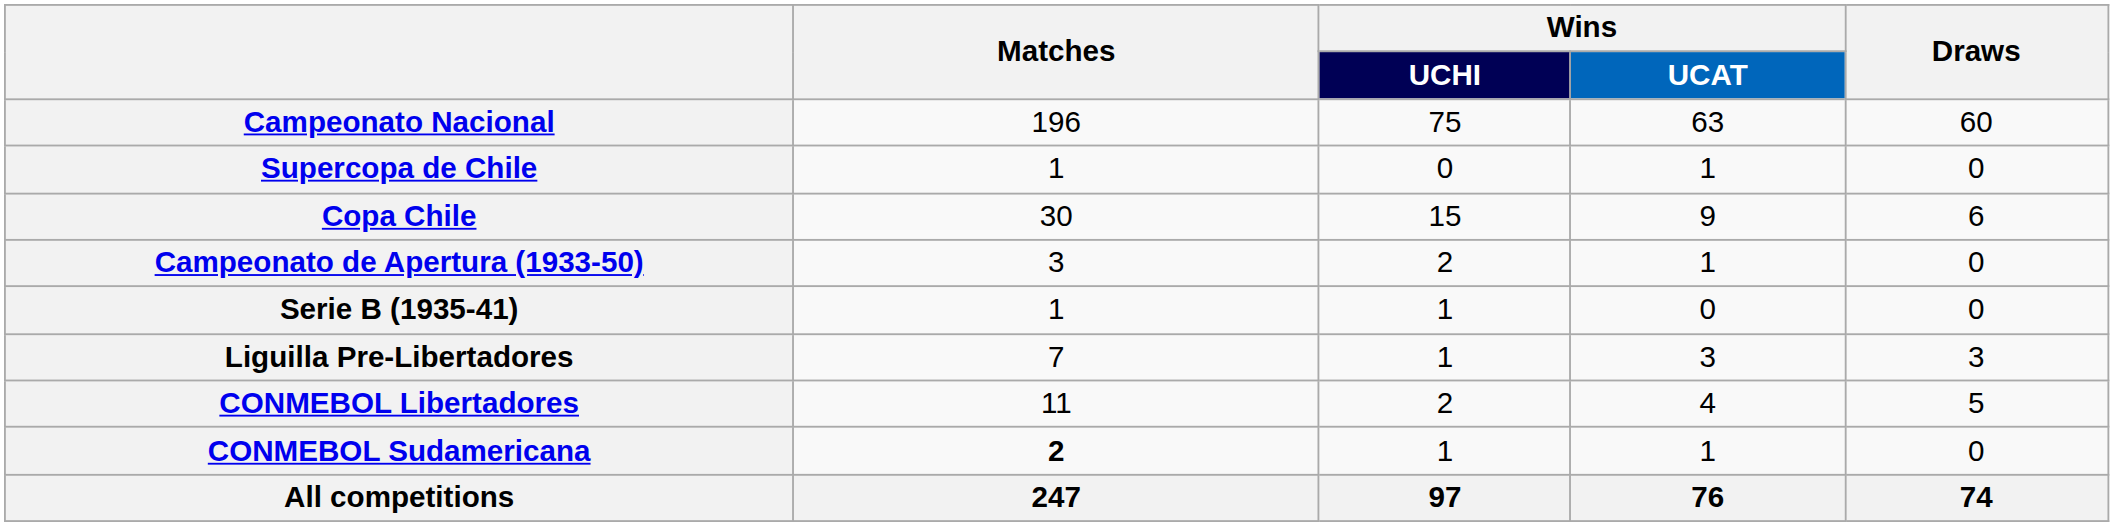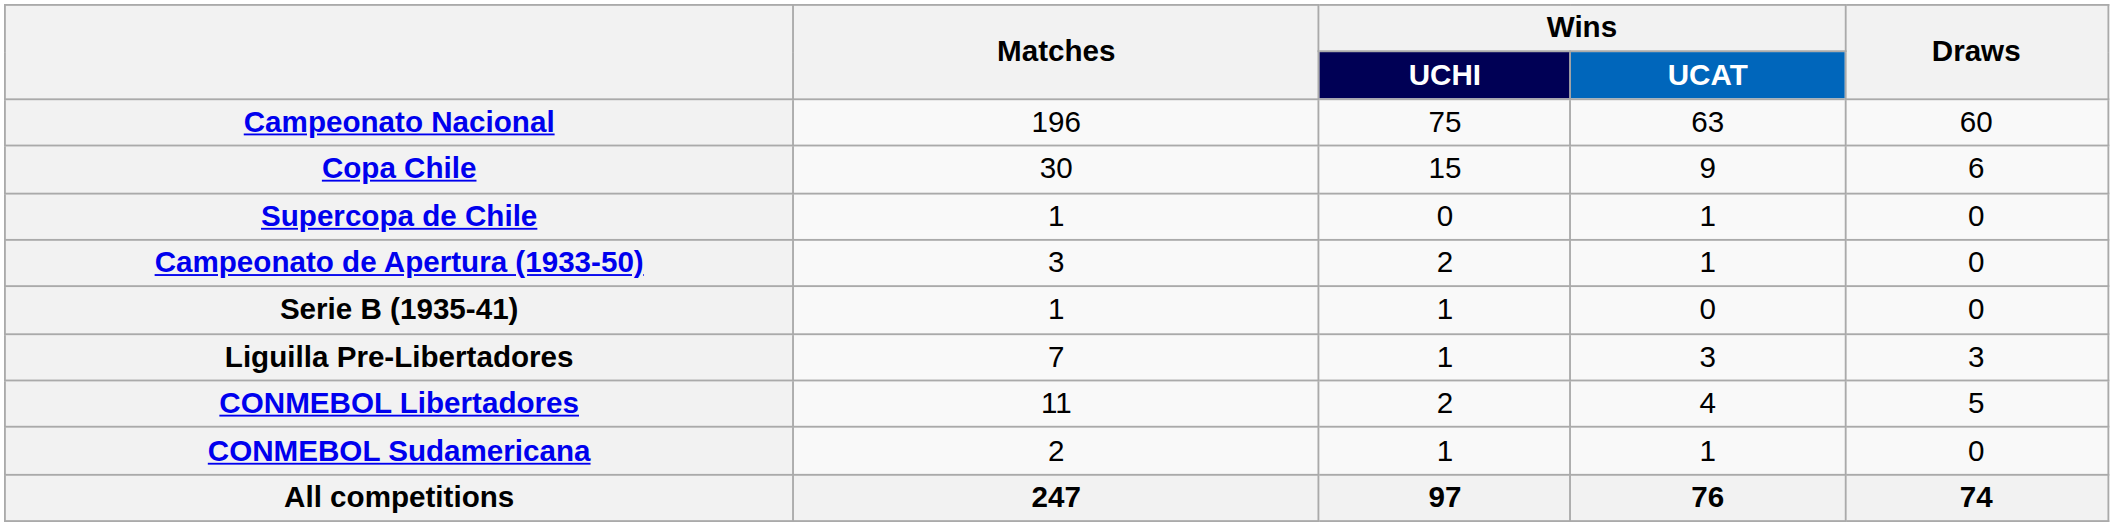 <table class="wikitable sortable" style="text-align:center; width:90%;">
 <tr>
 <th rowspan="2"  style="width:15%;"></th>
 <th rowspan="2"  style="width:10%;">Matches</th>
 <th colspan="2"  style="width:10%;">Wins</th>
 <th rowspan="2"  style="width:5%;">Draws</th>
 </tr>
 <tr>
 <th style="color:#fff; background:#000055;">UCHI</th>
 <th style="color:#fff; background:#0066BB;">UCAT</th>
 </tr>
 <tr>
 <th scope=row><a href='#'>Campeonato Nacional</a></th>
 <td>196</td>
 <td>75</td>
 <td>63</td>
 <td>60</td>
 </tr>
 <tr>
+<th scope=row><a href='#'>Copa Chile</a></th>
+<td>30</td>
+<td>15</td>
+<td>9</td>
+<td>6</td>
+</tr>
+<tr>
 <th scope=row><a href='#'>Supercopa de Chile</a></th>
 <td>1</td>
 <td>0</td>
 <td>1</td>
 <td>0</td>
-</tr>
-<tr>
-<th scope=row><a href='#'>Copa Chile</a></th>
-<td>30</td>
-<td>15</td>
-<td>9</td>
-<td>6</td>
 </tr>
 <tr>
 <th scope=row><a href='#'>Campeonato de Apertura (1933-50)</a></th>
 <td>3</td>
 <td>2</td>
 <td>1</td>
 <td>0</td>
 </tr>
 <tr>
 <th scope=row>Serie B (1935-41)</th>
 <td>1</td>
 <td>1</td>
 <td>0</td>
 <td>0</td>
 </tr>
 <tr>
 <th scope=row>Liguilla Pre-Libertadores</th>
 <td>7</td>
 <td>1</td>
 <td>3</td>
 <td>3</td>
 </tr>
 <tr>
 <th scope=row><a href='#'>CONMEBOL Libertadores</a></th>
 <td>11</td>
 <td>2</td>
 <td>4</td>
 <td>5</td>
 </tr>
 <tr>
 <th scope=row><a href='#'>CONMEBOL Sudamericana</a></th>
-<td><strong>2</strong></td>
+<td>2</td>
 <td>1</td>
 <td>1</td>
 <td>0</td>
 </tr>
 <tr>
 <th scope=row>All competitions</th>
 <th>247</th>
 <th>97</th>
 <th>76</th>
 <th>74</th>
 </tr>
 </table>
